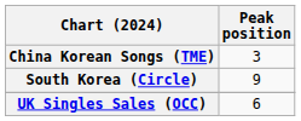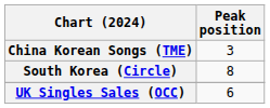 <table class="wikitable plainrowheaders sortable" style="text-align:center">
 <tr>
 <th scope="col">Chart (2024)</th>
 <th scope="col">Peak<br>position</th>
 </tr>
 <tr>
 <th scope="row">China Korean Songs (<a href='#'>TME</a>)</th>
 <td>3</td>
 </tr>
 <tr>
 <th scope="row">South Korea (<a href='#'>Circle</a>)</th>
-<td>9</td>
+<td>8</td>
 </tr>
 <tr>
 </tr>
 <tr>
 <th scope="row"><a href='#'>UK Singles Sales</a> (<a href='#'>OCC</a>)</th>
 <td>6</td>
 </tr>
 </table>
